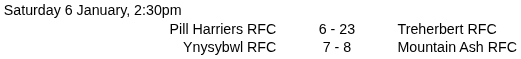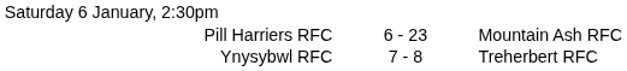 <table style="width:70%;" cellspacing="1">
 <tr>
 <th width=35%></th>
 <th width=15%></th>
 <th></th>
 </tr>
 <tr>
 <td>Saturday 6 January, 2:30pm</td>
 </tr>
 <tr>
 <td align=right>Pill Harriers RFC</td>
 <td align=center>6 - 23</td>
-<td>Treherbert RFC</td>
+<td>Mountain Ash RFC</td>
 </tr>
 <tr>
 <td align=right>Ynysybwl RFC</td>
 <td align=center>7 - 8</td>
-<td>Mountain Ash RFC</td>
+<td>Treherbert RFC</td>
 </tr>
 </table>
